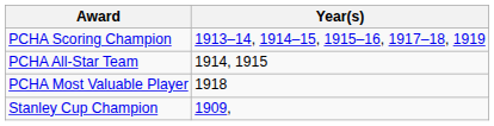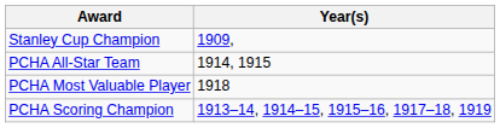 <table class="wikitable">
 <tr>
 <th>Award</th>
 <th>Year(s)</th>
 </tr>
 <tr>
-<td><a href='#'>PCHA Scoring Champion</a></td>
-<td><a href='#'>1913–14</a>, <a href='#'>1914–15</a>, <a href='#'>1915–16</a>, <a href='#'>1917–18</a>, <a href='#'>1919</a></td>
+<td><a href='#'>Stanley Cup Champion</a></td>
+<td><a href='#'>1909</a>, </td>
 </tr>
 <tr>
 <td><a href='#'>PCHA All-Star Team</a></td>
 <td>1914, 1915</td>
 </tr>
 <tr>
 <td><a href='#'>PCHA Most Valuable Player</a></td>
 <td>1918</td>
 </tr>
 <tr>
-<td><a href='#'>Stanley Cup Champion</a></td>
-<td><a href='#'>1909</a>, </td>
+<td><a href='#'>PCHA Scoring Champion</a></td>
+<td><a href='#'>1913–14</a>, <a href='#'>1914–15</a>, <a href='#'>1915–16</a>, <a href='#'>1917–18</a>, <a href='#'>1919</a></td>
 </tr>
 </table>
